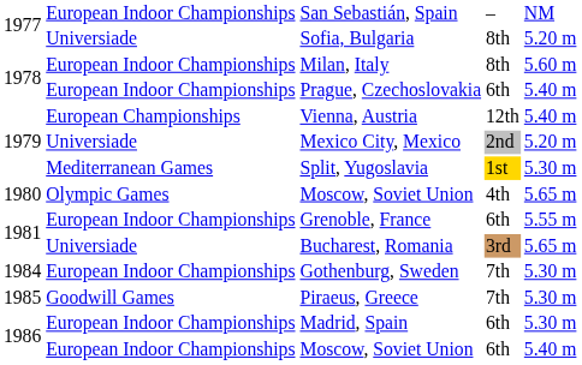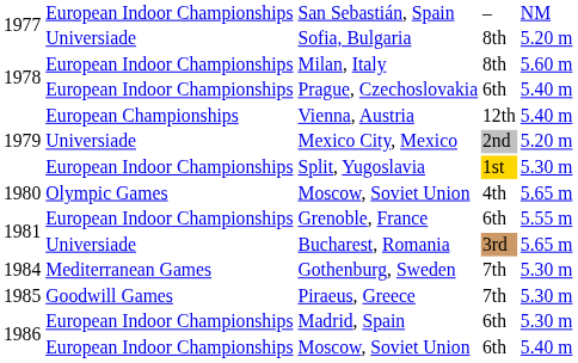 <table>
 <tr>
 <td rowspan=2>1977</td>
 <td><a href='#'>European Indoor Championships</a></td>
 <td><a href='#'>San Sebastián</a>, <a href='#'>Spain</a></td>
 <td>–</td>
 <td><a href='#'>NM</a></td>
 </tr>
 <tr>
 <td><a href='#'>Universiade</a></td>
 <td><a href='#'>Sofia, Bulgaria</a></td>
 <td>8th</td>
 <td><a href='#'>5.20 m</a></td>
 </tr>
 <tr>
 <td rowspan=2>1978</td>
 <td><a href='#'>European Indoor Championships</a></td>
 <td><a href='#'>Milan</a>, <a href='#'>Italy</a></td>
 <td>8th</td>
 <td><a href='#'>5.60 m</a></td>
 </tr>
 <tr>
 <td><a href='#'>European Indoor Championships</a></td>
 <td><a href='#'>Prague</a>, <a href='#'>Czechoslovakia</a></td>
 <td>6th</td>
 <td><a href='#'>5.40 m</a></td>
 </tr>
 <tr>
 <td rowspan=3>1979</td>
 <td><a href='#'>European Championships</a></td>
 <td><a href='#'>Vienna</a>, <a href='#'>Austria</a></td>
 <td>12th</td>
 <td><a href='#'>5.40 m</a></td>
 </tr>
 <tr>
 <td><a href='#'>Universiade</a></td>
 <td><a href='#'>Mexico City</a>, <a href='#'>Mexico</a></td>
 <td bgcolor=silver>2nd</td>
 <td><a href='#'>5.20 m</a></td>
 </tr>
 <tr>
-<td><a href='#'>Mediterranean Games</a></td>
+<td><a href='#'>European Indoor Championships</a></td>
 <td><a href='#'>Split</a>, <a href='#'>Yugoslavia</a></td>
 <td bgcolor="gold">1st</td>
 <td><a href='#'>5.30 m</a></td>
 </tr>
 <tr>
 <td>1980</td>
 <td><a href='#'>Olympic Games</a></td>
 <td><a href='#'>Moscow</a>, <a href='#'>Soviet Union</a></td>
 <td>4th</td>
 <td><a href='#'>5.65 m</a></td>
 </tr>
 <tr>
 <td rowspan=2>1981</td>
 <td><a href='#'>European Indoor Championships</a></td>
 <td><a href='#'>Grenoble</a>, <a href='#'>France</a></td>
 <td>6th</td>
 <td><a href='#'>5.55 m</a></td>
 </tr>
 <tr>
 <td><a href='#'>Universiade</a></td>
 <td><a href='#'>Bucharest</a>, <a href='#'>Romania</a></td>
 <td bgcolor=cc9966>3rd</td>
 <td><a href='#'>5.65 m</a></td>
 </tr>
 <tr>
 <td>1984</td>
-<td><a href='#'>European Indoor Championships</a></td>
+<td><a href='#'>Mediterranean Games</a></td>
 <td><a href='#'>Gothenburg</a>, <a href='#'>Sweden</a></td>
 <td>7th</td>
 <td><a href='#'>5.30 m</a></td>
 </tr>
 <tr>
 <td>1985</td>
 <td><a href='#'>Goodwill Games</a></td>
 <td><a href='#'>Piraeus</a>, <a href='#'>Greece</a></td>
 <td>7th</td>
 <td><a href='#'>5.30 m</a></td>
 </tr>
 <tr>
 <td rowspan=2>1986</td>
 <td><a href='#'>European Indoor Championships</a></td>
 <td><a href='#'>Madrid</a>, <a href='#'>Spain</a></td>
 <td>6th</td>
 <td><a href='#'>5.30 m</a></td>
 </tr>
 <tr>
 <td><a href='#'>European Indoor Championships</a></td>
 <td><a href='#'>Moscow</a>, <a href='#'>Soviet Union</a></td>
 <td>6th</td>
 <td><a href='#'>5.40 m</a></td>
 </tr>
 </table>
